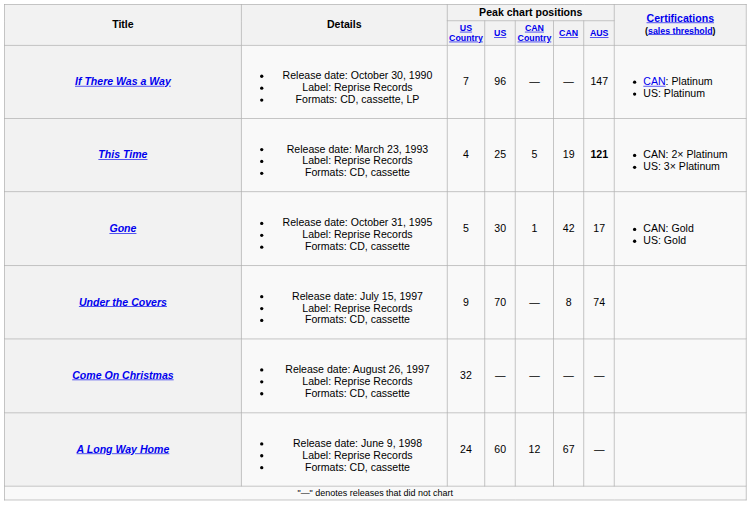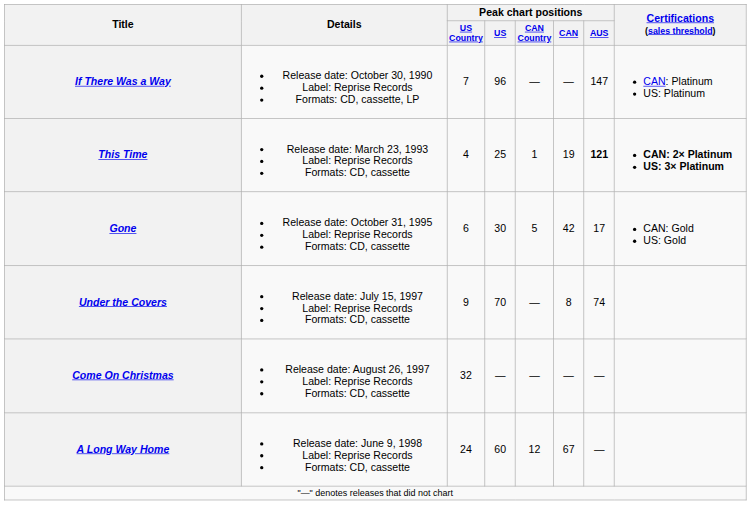 <table class="wikitable plainrowheaders" style="text-align:center;">
 <tr>
 <th rowspan="2" style="width:22em;">Title</th>
 <th rowspan="2" style="width:19em;">Details</th>
 <th colspan="5">Peak chart positions</th>
 <th rowspan="2" style="width:12em;"><a href='#'>Certifications</a><br><small>(<a href='#'>sales threshold</a>)</small></th>
 </tr>
 <tr style="font-size:smaller;">
 <th width="40"><a href='#'>US Country</a><br></th>
 <th width="40"><a href='#'>US</a><br></th>
 <th width="40"><a href='#'>CAN Country</a><br></th>
 <th width="40"><a href='#'>CAN</a><br></th>
 <th width="40"><a href='#'>AUS</a><br></th>
 </tr>
 <tr>
 <th scope="row"><em><a href='#'>If There Was a Way</a></em></th>
 <td><br><ul><li>Release date: October 30, 1990</li><li>Label: Reprise Records</li><li>Formats: CD, cassette, LP</li></ul></td>
 <td>7</td>
 <td>96</td>
 <td>—</td>
 <td>—</td>
 <td>147</td>
 <td align="left"><br><ul><li><a href='#'>CAN</a>: Platinum</li><li>US: Platinum</li></ul></td>
 </tr>
 <tr>
 <th scope="row"><em><a href='#'>This Time</a></em></th>
 <td><br><ul><li>Release date: March 23, 1993</li><li>Label: Reprise Records</li><li>Formats: CD, cassette</li></ul></td>
 <td>4</td>
 <td>25</td>
-<td>5</td>
+<td>1</td>
 <td>19</td>
 <td><strong>121</strong></td>
-<td align="left"><br><ul><li>CAN: 2× Platinum</li><li>US: 3× Platinum</li></ul></td>
+<td align="left"><strong><br><ul><li>CAN: 2× Platinum</li><li>US: 3× Platinum</li></ul></strong></td>
 </tr>
 <tr>
 <th scope="row"><em><a href='#'>Gone</a></em></th>
 <td><br><ul><li>Release date: October 31, 1995</li><li>Label: Reprise Records</li><li>Formats: CD, cassette</li></ul></td>
+<td>6</td>
+<td>30</td>
 <td>5</td>
-<td>30</td>
-<td>1</td>
 <td>42</td>
 <td>17</td>
 <td align="left"><br><ul><li>CAN: Gold</li><li>US: Gold</li></ul></td>
 </tr>
 <tr>
 <th scope="row"><em><a href='#'>Under the Covers</a></em></th>
 <td><br><ul><li>Release date: July 15, 1997</li><li>Label: Reprise Records</li><li>Formats: CD, cassette</li></ul></td>
 <td>9</td>
 <td>70</td>
 <td>—</td>
 <td>8</td>
 <td>74</td>
 <td></td>
 </tr>
 <tr>
 <th scope="row"><em><a href='#'>Come On Christmas</a></em></th>
 <td><br><ul><li>Release date: August 26, 1997</li><li>Label: Reprise Records</li><li>Formats: CD, cassette</li></ul></td>
 <td>32</td>
 <td>—</td>
 <td>—</td>
 <td>—</td>
 <td>—</td>
 <td></td>
 </tr>
 <tr>
 <th scope="row"><em><a href='#'>A Long Way Home</a></em></th>
 <td><br><ul><li>Release date: June 9, 1998</li><li>Label: Reprise Records</li><li>Formats: CD, cassette</li></ul></td>
 <td>24</td>
 <td>60</td>
 <td>12</td>
 <td>67</td>
 <td>—</td>
 <td></td>
 </tr>
 <tr>
 <td colspan="15" style="font-size:85%">"—" denotes releases that did not chart</td>
 </tr>
 </table>
